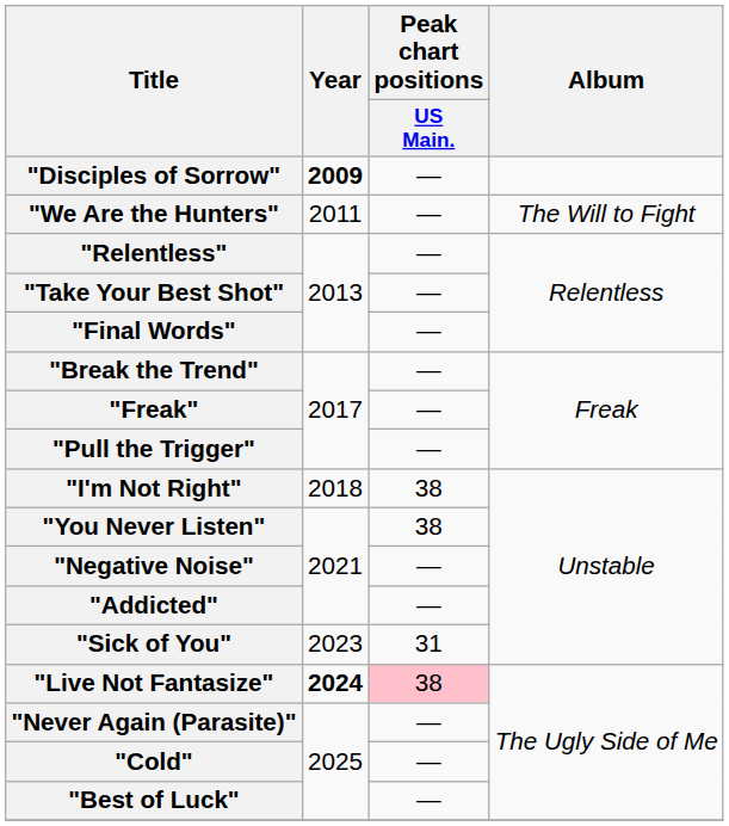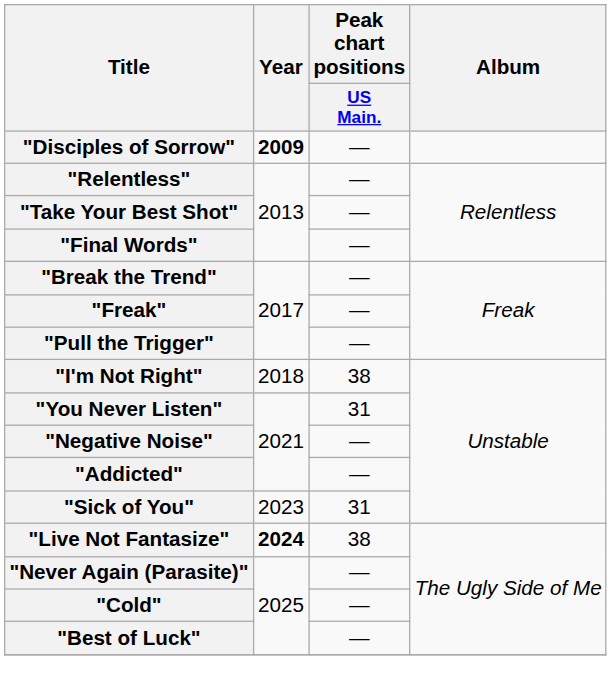 <table class="wikitable plainrowheaders" style="text-align:center;">
 <tr>
 <th scope="col" rowspan="2">Title</th>
 <th scope="col" rowspan="2">Year</th>
 <th scope="col">Peak chart positions</th>
 <th scope="col" rowspan="2">Album</th>
 </tr>
 <tr style="font-size:smaller">
 <th style="width:30px;"><a href='#'>US<br>Main.</a><br></th>
 </tr>
 <tr>
 <th scope="row">"Disciples of Sorrow"</th>
 <td><strong>2009</strong></td>
 <td>—</td>
 <td></td>
-</tr>
-<tr>
-<th scope="row">"We Are the Hunters"</th>
-<td>2011</td>
-<td>—</td>
-<td><em>The Will to Fight</em></td>
 </tr>
 <tr>
 <th scope="row">"Relentless"</th>
 <td rowspan="3">2013</td>
 <td>—</td>
 <td rowspan="3"><em>Relentless</em></td>
 </tr>
 <tr>
 <th scope="row">"Take Your Best Shot"</th>
 <td>—</td>
 </tr>
 <tr>
 <th scope="row">"Final Words"</th>
 <td>—</td>
 </tr>
 <tr>
 <th scope="row">"Break the Trend"</th>
 <td rowspan="3">2017</td>
 <td>—</td>
 <td rowspan="3"><em>Freak</em></td>
 </tr>
 <tr>
 <th scope="row">"Freak"</th>
 <td>—</td>
 </tr>
 <tr>
 <th scope="row">"Pull the Trigger"</th>
 <td>—</td>
 </tr>
 <tr>
 <th scope="row">"I'm Not Right"</th>
 <td>2018</td>
 <td>38</td>
 <td rowspan="5"><em>Unstable</em></td>
 </tr>
 <tr>
 <th scope="row">"You Never Listen"</th>
 <td rowspan="3">2021</td>
-<td>38</td>
+<td>31</td>
 </tr>
 <tr>
 <th scope="row">"Negative Noise"</th>
 <td>—</td>
 </tr>
 <tr>
 <th scope="row">"Addicted"</th>
 <td>—</td>
 </tr>
 <tr>
 <th scope="row">"Sick of You"</th>
 <td>2023</td>
 <td>31</td>
 </tr>
 <tr>
 <th scope="row">"Live Not Fantasize"</th>
 <td><strong>2024</strong></td>
-<td style="background: pink;">38</td>
+<td>38</td>
 <td rowspan="4"><em>The Ugly Side of Me</em></td>
 </tr>
 <tr>
 <th scope="row">"Never Again (Parasite)"</th>
 <td rowspan="3">2025</td>
 <td>—</td>
 </tr>
 <tr>
 <th scope="row">"Cold"</th>
 <td>—</td>
 </tr>
 <tr>
 <th scope="row">"Best of Luck"</th>
 <td>—</td>
 </tr>
 <tr>
 </tr>
 </table>
